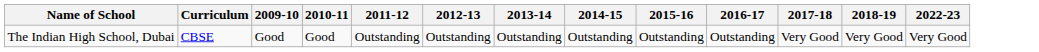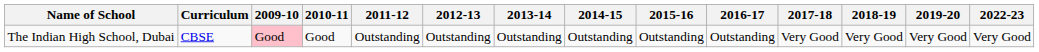 <table class="wikitable">
 <tr>
 <th>Name of School</th>
 <th>Curriculum</th>
 <th>2009-10</th>
 <th>2010-11</th>
 <th>2011-12</th>
 <th>2012-13</th>
 <th>2013-14</th>
 <th>2014-15</th>
 <th>2015-16</th>
 <th>2016-17</th>
 <th>2017-18</th>
 <th>2018-19</th>
+<th>2019-20</th>
 <th>2022-23</th>
 </tr>
 <tr>
 <td>The Indian High School, Dubai</td>
 <td><a href='#'>CBSE</a></td>
-<td>Good</td>
+<td style="background: pink;">Good</td>
 <td>Good</td>
 <td>Outstanding</td>
 <td>Outstanding</td>
 <td>Outstanding</td>
 <td>Outstanding</td>
 <td>Outstanding</td>
 <td>Outstanding</td>
 <td>Very Good</td>
 <td>Very Good</td>
 <td>Very Good</td>
+<td>Very Good</td>
 </tr>
 </table>
